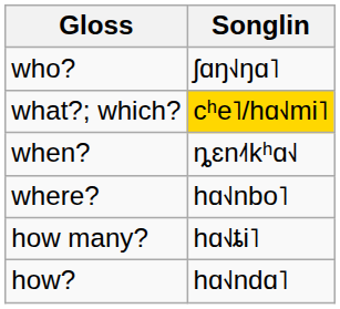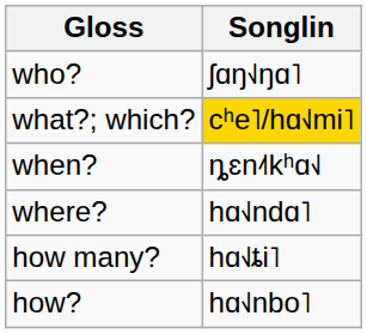 <table class="wikitable">
 <tr>
 <th>Gloss</th>
 <th>Songlin</th>
 </tr>
 <tr>
 <td>who?</td>
 <td>ʃɑŋ˧˩ŋɑ˥</td>
 </tr>
 <tr>
 <td>what?; which?</td>
 <td style="background: gold;">cʰe˥/hɑ˧˩mi˥</td>
 </tr>
 <tr>
 <td>when?</td>
 <td>ȵɛn˨˦kʰɑ˧˩</td>
 </tr>
 <tr>
 <td>where?</td>
-<td>hɑ˧˩nbo˥</td>
+<td>hɑ˧˩ndɑ˥</td>
 </tr>
 <tr>
 <td>how many?</td>
 <td>hɑ˧˩ȶi˥</td>
 </tr>
 <tr>
 <td>how?</td>
-<td>hɑ˧˩ndɑ˥</td>
+<td>hɑ˧˩nbo˥</td>
 </tr>
 </table>
